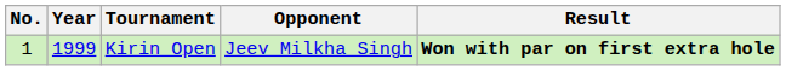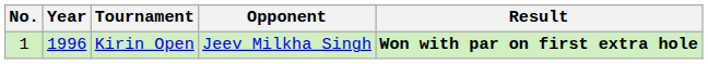 <table class="wikitable" style="font-size:95%;">
 <tr>
 <th>No.</th>
 <th>Year</th>
 <th>Tournament</th>
 <th>Opponent</th>
 <th>Result</th>
 </tr>
 <tr style="background:#D0F0C0;">
 <td align=center>1</td>
-<td><a href='#'>1999</a></td>
+<td><a href='#'>1996</a></td>
 <td><a href='#'>Kirin Open</a></td>
 <td> <a href='#'>Jeev Milkha Singh</a></td>
 <td><strong>Won with par on first extra hole</strong></td>
 </tr>
 </table>
